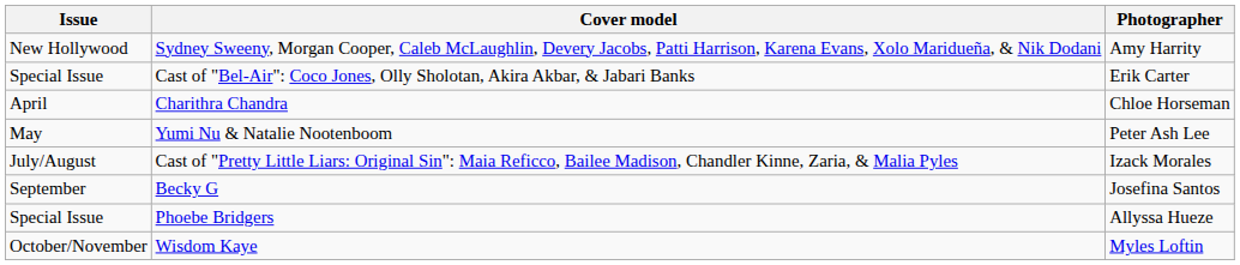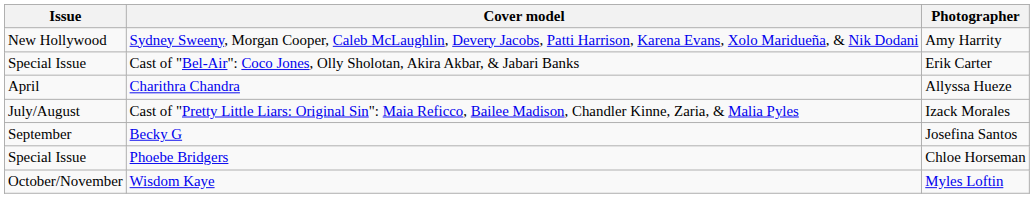 <table class="sortable wikitable">
 <tr>
 <th>Issue</th>
 <th>Cover model</th>
 <th>Photographer</th>
 </tr>
 <tr>
 <td>New Hollywood</td>
 <td><a href='#'>Sydney Sweeny</a>, Morgan Cooper, <a href='#'>Caleb McLaughlin</a>, <a href='#'>Devery Jacobs</a>, <a href='#'>Patti Harrison</a>, <a href='#'>Karena Evans</a>, <a href='#'>Xolo Maridueña</a>, & <a href='#'>Nik Dodani</a></td>
 <td>Amy Harrity</td>
 </tr>
 <tr>
 <td>Special Issue</td>
 <td>Cast of "<a href='#'>Bel-Air</a>": <a href='#'>Coco Jones</a>, Olly Sholotan, Akira Akbar, & Jabari Banks</td>
 <td>Erik Carter</td>
 </tr>
 <tr>
 <td>April</td>
 <td><a href='#'>Charithra Chandra</a></td>
-<td>Chloe Horseman</td>
-</tr>
-<tr>
-<td>May</td>
-<td><a href='#'>Yumi Nu</a> & Natalie Nootenboom</td>
-<td>Peter Ash Lee</td>
+<td>Allyssa Hueze</td>
 </tr>
 <tr>
 <td>July/August</td>
 <td>Cast of "<a href='#'>Pretty Little Liars: Original Sin</a>": <a href='#'>Maia Reficco</a>, <a href='#'>Bailee Madison</a>, Chandler Kinne, Zaria, & <a href='#'>Malia Pyles</a></td>
 <td>Izack Morales</td>
 </tr>
 <tr>
 <td>September</td>
 <td><a href='#'>Becky G</a></td>
 <td>Josefina Santos</td>
 </tr>
 <tr>
 <td>Special Issue</td>
 <td><a href='#'>Phoebe Bridgers</a></td>
-<td>Allyssa Hueze</td>
+<td>Chloe Horseman</td>
 </tr>
 <tr>
 <td>October/November</td>
 <td><a href='#'>Wisdom Kaye</a></td>
 <td><a href='#'>Myles Loftin</a></td>
 </tr>
 </table>
